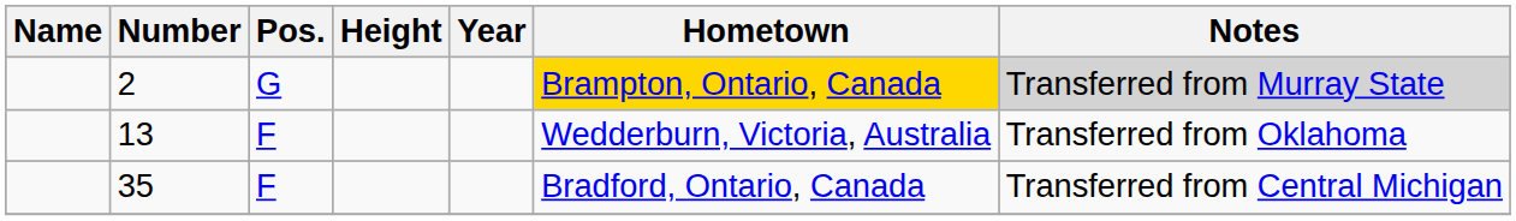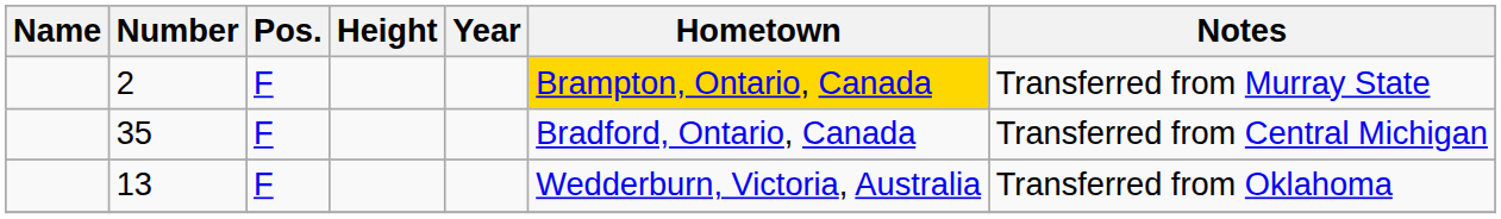 <table class="wikitable sortable" border="1">
 <tr>
 <th>Name</th>
 <th>Number</th>
 <th>Pos.</th>
 <th>Height</th>
 <th>Year</th>
 <th>Hometown</th>
 <th class="unsortable">Notes</th>
 </tr>
 <tr>
 <td></td>
 <td>2</td>
-<td><a href='#'>G</a></td>
+<td><a href='#'>F</a></td>
 <td></td>
 <td></td>
 <td style="background: gold;"><a href='#'>Brampton, Ontario</a>, <a href='#'>Canada</a></td>
-<td style="background: lightgrey;">Transferred from <a href='#'>Murray State</a></td>
+<td>Transferred from <a href='#'>Murray State</a></td>
+</tr>
+<tr>
+<td></td>
+<td>35</td>
+<td><a href='#'>F</a></td>
+<td></td>
+<td></td>
+<td><a href='#'>Bradford, Ontario</a>, <a href='#'>Canada</a></td>
+<td>Transferred from <a href='#'>Central Michigan</a></td>
 </tr>
 <tr>
 <td></td>
 <td>13</td>
 <td><a href='#'>F</a></td>
 <td></td>
 <td></td>
 <td><a href='#'>Wedderburn, Victoria</a>, <a href='#'>Australia</a></td>
 <td>Transferred from <a href='#'>Oklahoma</a></td>
 </tr>
 <tr>
-<td></td>
-<td>35</td>
-<td><a href='#'>F</a></td>
-<td></td>
-<td></td>
-<td><a href='#'>Bradford, Ontario</a>, <a href='#'>Canada</a></td>
-<td>Transferred from <a href='#'>Central Michigan</a></td>
-</tr>
-<tr>
 </tr>
 </table>
